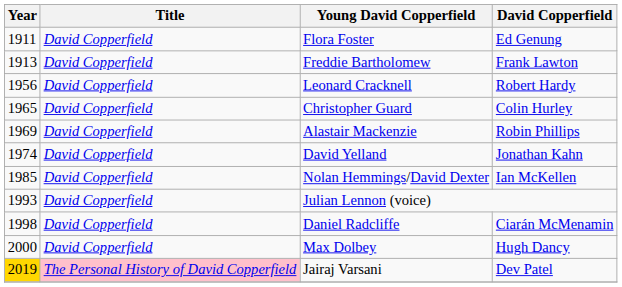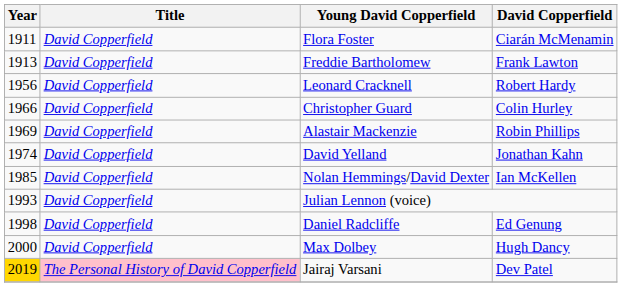 <table class="wikitable">
 <tr>
 <th>Year</th>
 <th>Title</th>
 <th>Young David Copperfield</th>
 <th>David Copperfield</th>
 </tr>
 <tr>
 <td>1911</td>
 <td><em><a href='#'>David Copperfield</a></em></td>
 <td><a href='#'>Flora Foster</a></td>
-<td><a href='#'>Ed Genung</a></td>
+<td><a href='#'>Ciarán McMenamin</a></td>
 </tr>
 <tr>
 <td>1913</td>
 <td><em><a href='#'>David Copperfield</a></em></td>
 <td><a href='#'>Freddie Bartholomew</a></td>
 <td><a href='#'>Frank Lawton</a></td>
 </tr>
 <tr>
 <td>1956</td>
 <td><em><a href='#'>David Copperfield</a></em></td>
 <td><a href='#'>Leonard Cracknell</a></td>
 <td><a href='#'>Robert Hardy</a></td>
 </tr>
 <tr>
-<td>1965</td>
+<td>1966</td>
 <td><em><a href='#'>David Copperfield</a></em></td>
 <td><a href='#'>Christopher Guard</a></td>
 <td><a href='#'>Colin Hurley</a></td>
 </tr>
 <tr>
 <td>1969</td>
 <td><em><a href='#'>David Copperfield</a></em></td>
 <td><a href='#'>Alastair Mackenzie</a></td>
 <td><a href='#'>Robin Phillips</a></td>
 </tr>
 <tr>
 <td>1974</td>
 <td><em><a href='#'>David Copperfield</a></em></td>
 <td><a href='#'>David Yelland</a></td>
 <td><a href='#'>Jonathan Kahn</a></td>
 </tr>
 <tr>
 <td>1985</td>
 <td><em><a href='#'>David Copperfield</a></em></td>
 <td><a href='#'>Nolan Hemmings</a>/<a href='#'>David Dexter</a></td>
 <td><a href='#'>Ian McKellen</a></td>
 </tr>
 <tr>
 <td>1993</td>
 <td><em><a href='#'>David Copperfield</a></em></td>
 <td colspan=2><a href='#'>Julian Lennon</a> (voice)</td>
 </tr>
 <tr>
 <td>1998</td>
 <td><em><a href='#'>David Copperfield</a></em></td>
 <td><a href='#'>Daniel Radcliffe</a></td>
-<td><a href='#'>Ciarán McMenamin</a></td>
+<td><a href='#'>Ed Genung</a></td>
 </tr>
 <tr>
 <td>2000</td>
 <td><em><a href='#'>David Copperfield</a></em></td>
 <td><a href='#'>Max Dolbey</a></td>
 <td><a href='#'>Hugh Dancy</a></td>
 </tr>
 <tr>
 <td style="background: gold;">2019</td>
 <td style="background: pink;"><em><a href='#'>The Personal History of David Copperfield</a></em></td>
 <td>Jairaj Varsani</td>
 <td><a href='#'>Dev Patel</a></td>
 </tr>
 <tr>
 </tr>
 </table>
